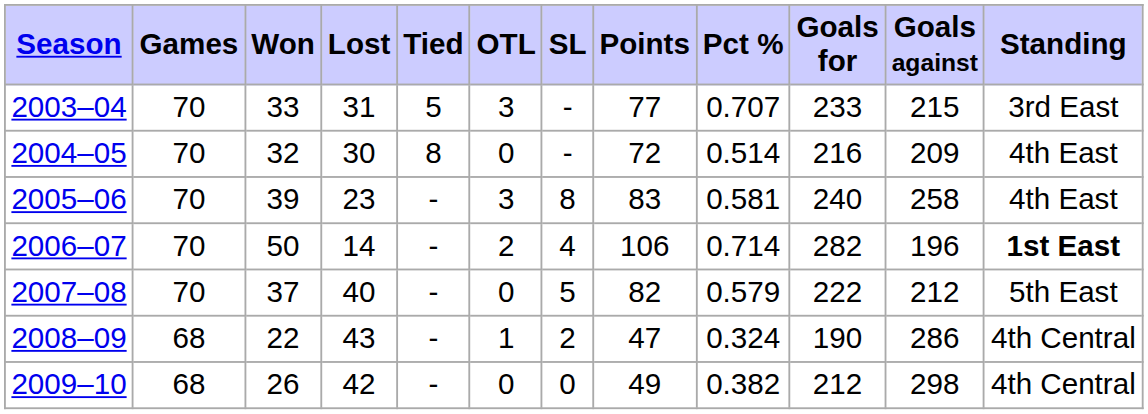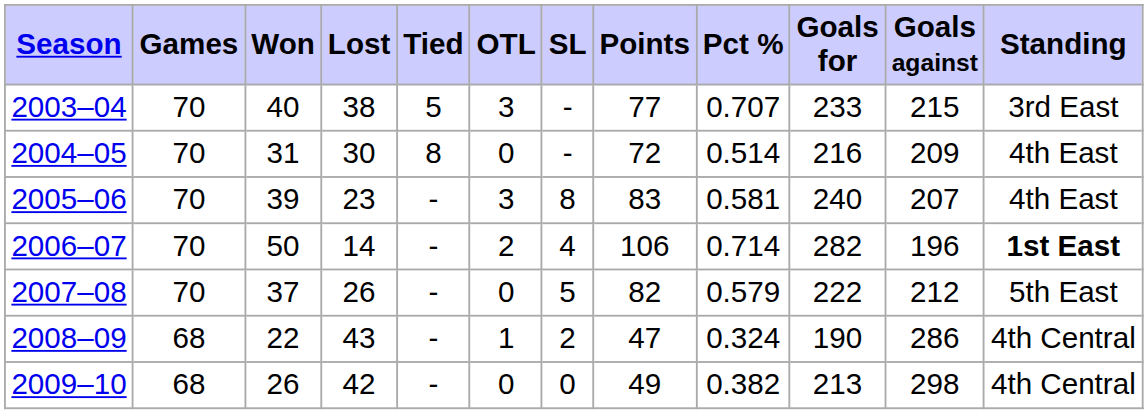 <table border="1" cellpadding="3" cellspacing="1"  style="background:#fff; text-align:center; border:1px #aaa solid; border-collapse:collapse;">
 <tr style="background:#ccf;">
 <th><a href='#'>Season</a></th>
 <th>Games</th>
 <th>Won</th>
 <th>Lost</th>
 <th>Tied</th>
 <th>OTL</th>
 <th>SL</th>
 <th>Points</th>
 <th>Pct %</th>
 <th>Goals<br>for</th>
 <th>Goals<br><small>against</small></th>
 <th>Standing</th>
 </tr>
 <tr>
 <td><a href='#'>2003–04</a></td>
 <td>70</td>
-<td>33</td>
-<td>31</td>
+<td>40</td>
+<td>38</td>
 <td>5</td>
 <td>3</td>
 <td>-</td>
 <td>77</td>
 <td>0.707</td>
 <td>233</td>
 <td>215</td>
 <td>3rd East</td>
 </tr>
 <tr>
 <td><a href='#'>2004–05</a></td>
 <td>70</td>
-<td>32</td>
+<td>31</td>
 <td>30</td>
 <td>8</td>
 <td>0</td>
 <td>-</td>
 <td>72</td>
 <td>0.514</td>
 <td>216</td>
 <td>209</td>
 <td>4th East</td>
 </tr>
 <tr>
 <td><a href='#'>2005–06</a></td>
 <td>70</td>
 <td>39</td>
 <td>23</td>
 <td>-</td>
 <td>3</td>
 <td>8</td>
 <td>83</td>
 <td>0.581</td>
 <td>240</td>
-<td>258</td>
+<td>207</td>
 <td>4th East</td>
 </tr>
 <tr>
 <td><a href='#'>2006–07</a></td>
 <td>70</td>
 <td>50</td>
 <td>14</td>
 <td>-</td>
 <td>2</td>
 <td>4</td>
 <td>106</td>
 <td>0.714</td>
 <td>282</td>
 <td>196</td>
 <td><strong>1st East</strong></td>
 </tr>
 <tr>
 <td><a href='#'>2007–08</a></td>
 <td>70</td>
 <td>37</td>
-<td>40</td>
+<td>26</td>
 <td>-</td>
 <td>0</td>
 <td>5</td>
 <td>82</td>
 <td>0.579</td>
 <td>222</td>
 <td>212</td>
 <td>5th East</td>
 </tr>
 <tr>
 <td><a href='#'>2008–09</a></td>
 <td>68</td>
 <td>22</td>
 <td>43</td>
 <td>-</td>
 <td>1</td>
 <td>2</td>
 <td>47</td>
 <td>0.324</td>
 <td>190</td>
 <td>286</td>
 <td>4th Central</td>
 </tr>
 <tr>
 <td><a href='#'>2009–10</a></td>
 <td>68</td>
 <td>26</td>
 <td>42</td>
 <td>-</td>
 <td>0</td>
 <td>0</td>
 <td>49</td>
 <td>0.382</td>
-<td>212</td>
+<td>213</td>
 <td>298</td>
 <td>4th Central</td>
 </tr>
 </table>
